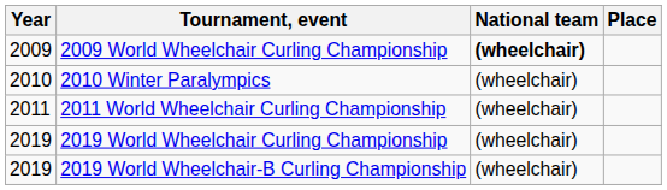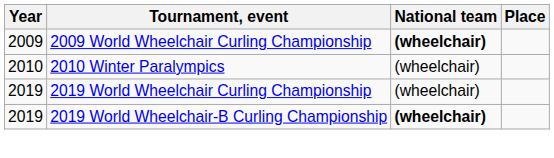 <table class="wikitable">
 <tr>
 <th scope="col">Year</th>
 <th scope="col">Tournament, event</th>
 <th scope="col">National team</th>
 <th scope="col">Place</th>
 </tr>
 <tr>
 <td>2009</td>
 <td><a href='#'>2009 World Wheelchair Curling Championship</a></td>
 <td><strong> (wheelchair)</strong></td>
 <td></td>
 </tr>
 <tr>
 <td>2010</td>
 <td><a href='#'>2010 Winter Paralympics</a></td>
 <td> (wheelchair)</td>
 <td></td>
 </tr>
 <tr>
-<td>2011</td>
-<td><a href='#'>2011 World Wheelchair Curling Championship</a></td>
-<td> (wheelchair)</td>
-<td></td>
-</tr>
-<tr>
 <td>2019</td>
 <td><a href='#'>2019 World Wheelchair Curling Championship</a></td>
 <td> (wheelchair)</td>
 <td></td>
 </tr>
 <tr>
 <td>2019</td>
 <td><a href='#'>2019 World Wheelchair-B Curling Championship</a></td>
-<td> (wheelchair)</td>
+<td><strong> (wheelchair)</strong></td>
 <td></td>
 </tr>
 </table>
